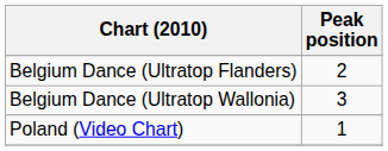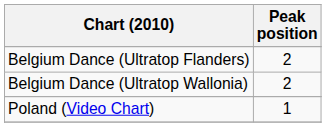 <table class="wikitable sortable">
 <tr>
 <th>Chart (2010)</th>
 <th>Peak<br>position</th>
 </tr>
 <tr>
 </tr>
 <tr>
 <td>Belgium Dance (Ultratop Flanders)</td>
 <td style="text-align:center;">2</td>
 </tr>
 <tr>
 <td>Belgium Dance (Ultratop Wallonia)</td>
-<td style="text-align:center;">3</td>
+<td style="text-align:center;">2</td>
 </tr>
 <tr>
 </tr>
 <tr>
 </tr>
 <tr>
 </tr>
 <tr>
 </tr>
 <tr>
 <td>Poland (<a href='#'>Video Chart</a>)</td>
 <td style="text-align:center;">1</td>
 </tr>
 <tr>
 </tr>
 <tr>
 </tr>
 <tr>
 </tr>
 <tr>
 </tr>
 <tr>
 </tr>
 </table>
